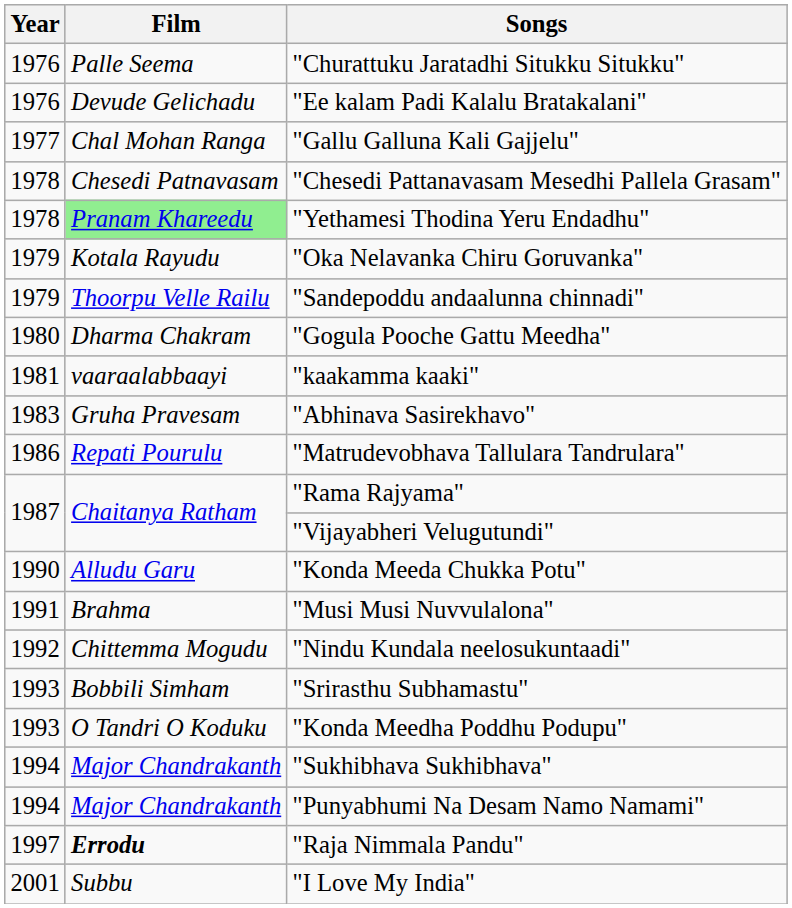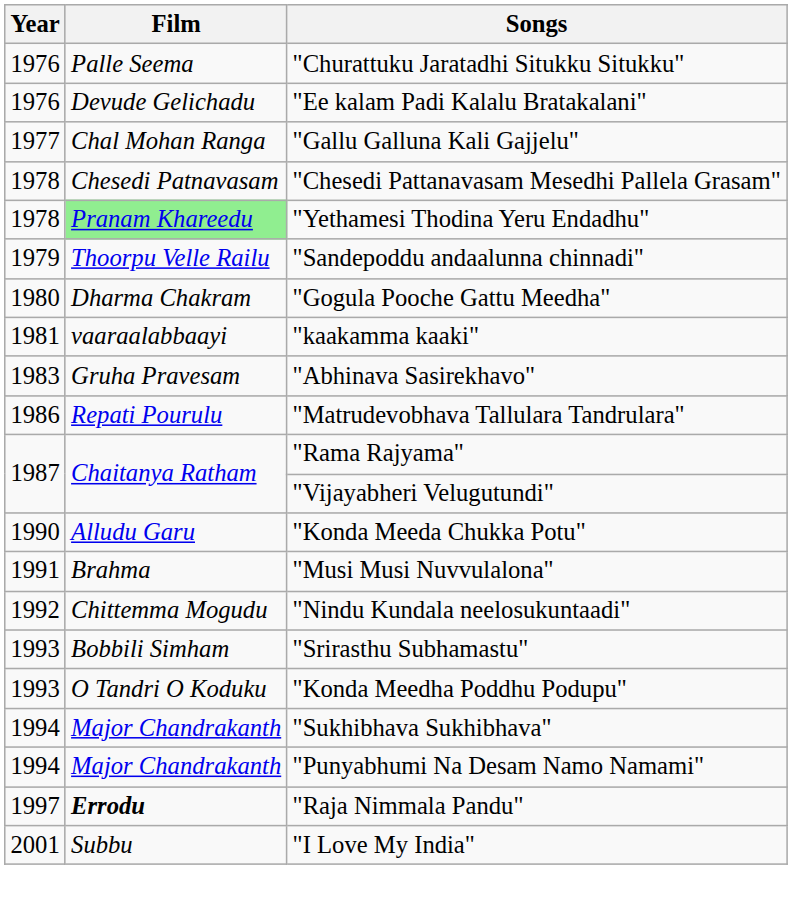 <table class="wikitable">
 <tr>
 <th>Year</th>
 <th>Film</th>
 <th>Songs</th>
 </tr>
 <tr>
 <td>1976</td>
 <td><em>Palle Seema</em></td>
 <td>"Churattuku Jaratadhi Situkku Situkku"</td>
 </tr>
 <tr>
 <td>1976</td>
 <td><em>Devude Gelichadu</em></td>
 <td>"Ee kalam Padi Kalalu Bratakalani"</td>
 </tr>
 <tr>
 <td>1977</td>
 <td><em>Chal Mohan Ranga</em></td>
 <td>"Gallu Galluna Kali Gajjelu"</td>
 </tr>
 <tr>
 <td>1978</td>
 <td><em>Chesedi Patnavasam</em></td>
 <td>"Chesedi Pattanavasam Mesedhi Pallela Grasam"</td>
 </tr>
 <tr>
 <td>1978</td>
 <td style="background: lightgreen;"><em><a href='#'>Pranam Khareedu</a></em></td>
 <td>"Yethamesi Thodina Yeru Endadhu"</td>
-</tr>
-<tr>
-<td>1979</td>
-<td><em>Kotala Rayudu</em></td>
-<td>"Oka Nelavanka Chiru Goruvanka"</td>
 </tr>
 <tr>
 <td>1979</td>
 <td><em><a href='#'>Thoorpu Velle Railu</a></em></td>
 <td>"Sandepoddu andaalunna chinnadi"</td>
 </tr>
 <tr>
 <td>1980</td>
 <td><em>Dharma Chakram</em></td>
 <td>"Gogula Pooche Gattu Meedha"</td>
 </tr>
 <tr>
 <td>1981</td>
 <td><em>vaaraalabbaayi</em></td>
 <td>"kaakamma kaaki"</td>
 </tr>
 <tr>
 <td>1983</td>
 <td><em>Gruha Pravesam</em></td>
 <td>"Abhinava Sasirekhavo"</td>
 </tr>
 <tr>
 <td>1986</td>
 <td><em><a href='#'>Repati Pourulu</a></em></td>
 <td>"Matrudevobhava Tallulara Tandrulara"</td>
 </tr>
 <tr>
 <td rowspan="2">1987</td>
 <td rowspan="2"><em><a href='#'>Chaitanya Ratham</a></em></td>
 <td>"Rama Rajyama"</td>
 </tr>
 <tr>
 <td>"Vijayabheri Velugutundi"</td>
 </tr>
 <tr>
 <td>1990</td>
 <td><em><a href='#'>Alludu Garu</a></em></td>
 <td>"Konda Meeda Chukka Potu"</td>
 </tr>
 <tr>
 <td>1991</td>
 <td><em>Brahma</em></td>
 <td>"Musi Musi Nuvvulalona"</td>
 </tr>
 <tr>
 <td>1992</td>
 <td><em>Chittemma Mogudu</em></td>
 <td>"Nindu Kundala neelosukuntaadi"</td>
 </tr>
 <tr>
 <td>1993</td>
 <td><em>Bobbili Simham</em></td>
 <td>"Srirasthu Subhamastu"</td>
 </tr>
 <tr>
 <td>1993</td>
 <td><em>O Tandri O Koduku</em></td>
 <td>"Konda Meedha Poddhu Podupu"</td>
 </tr>
 <tr>
 <td>1994</td>
 <td><em><a href='#'>Major Chandrakanth</a></em></td>
 <td>"Sukhibhava Sukhibhava"</td>
 </tr>
 <tr>
 <td>1994</td>
 <td><em><a href='#'>Major Chandrakanth</a></em></td>
 <td>"Punyabhumi Na Desam Namo Namami"</td>
 </tr>
 <tr>
 <td>1997</td>
 <td><strong><em>Errodu</em></strong></td>
 <td>"Raja Nimmala Pandu"</td>
 </tr>
 <tr>
 <td>2001</td>
 <td><em>Subbu</em></td>
 <td>"I Love My India"</td>
 </tr>
 </table>
